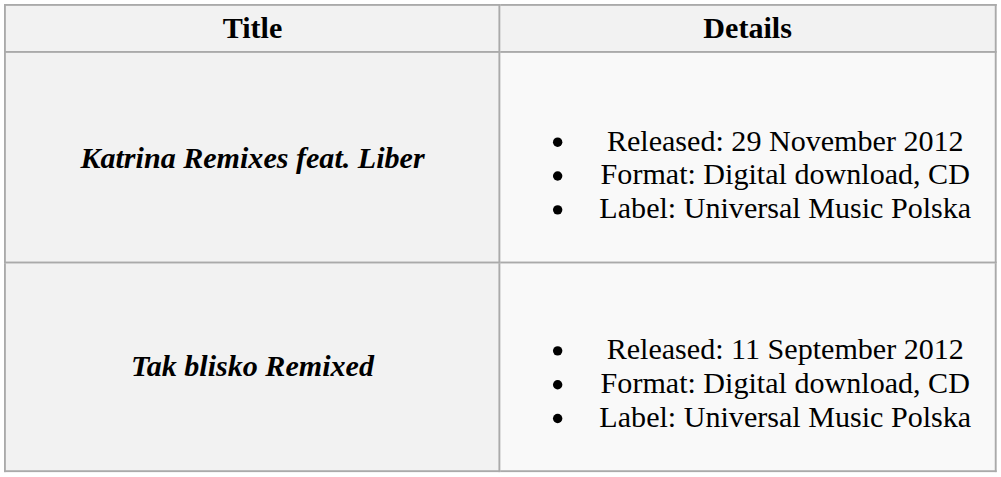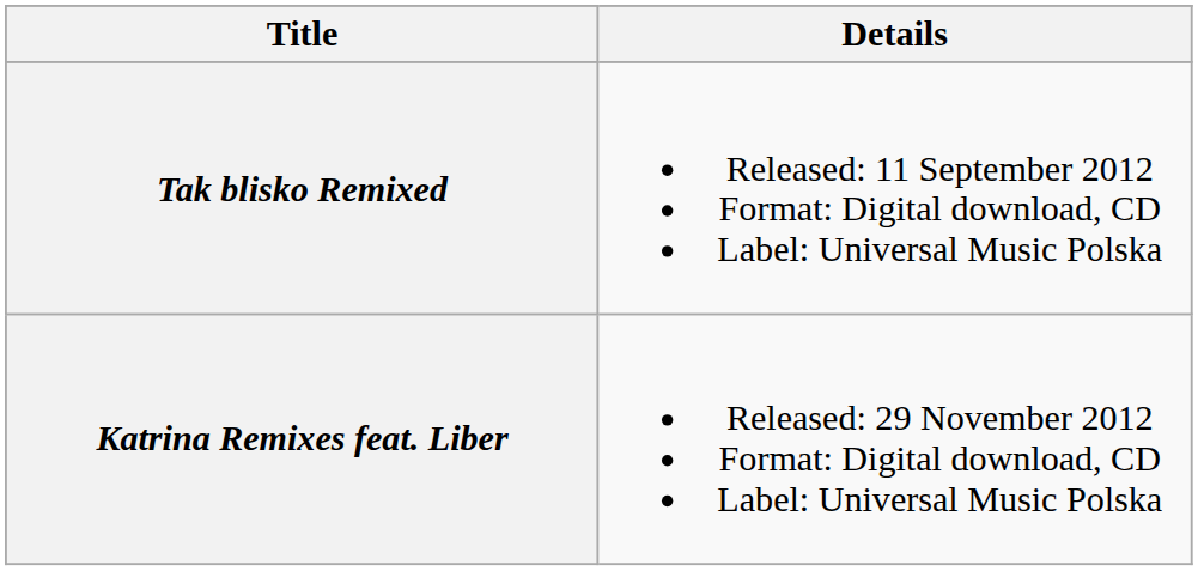 <table class="wikitable plainrowheaders" style="text-align:center;">
 <tr>
 <th scope="col" style="width:16em;">Title</th>
 <th scope="col" style="width:16em;">Details</th>
 </tr>
 <tr>
+<th scope="row"><em>Tak blisko Remixed</em></th>
+<td><br><ul><li>Released: 11 September 2012</li><li>Format: Digital download, CD</li><li>Label: Universal Music Polska</li></ul></td>
+</tr>
+<tr>
 <th scope="row"><em>Katrina Remixes feat. Liber</em></th>
 <td><br><ul><li>Released: 29 November 2012</li><li>Format: Digital download, CD</li><li>Label: Universal Music Polska</li></ul></td>
 </tr>
-<tr>
-<th scope="row"><em>Tak blisko Remixed</em></th>
-<td><br><ul><li>Released: 11 September 2012</li><li>Format: Digital download, CD</li><li>Label: Universal Music Polska</li></ul></td>
-</tr>
 </table>
